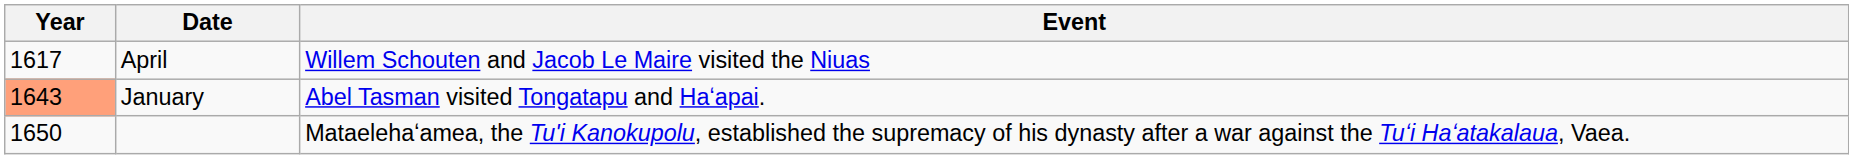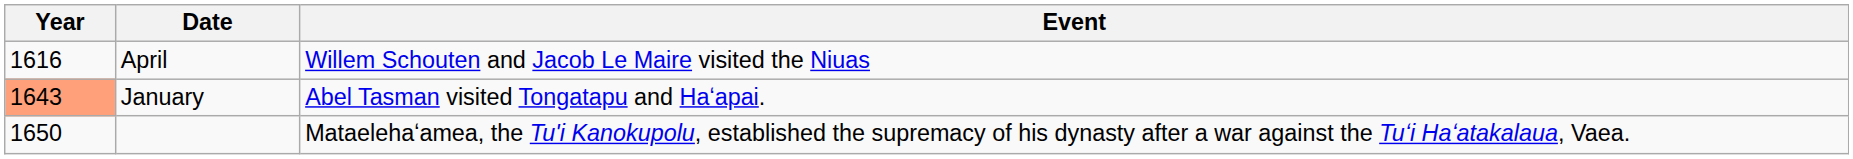 <table class="wikitable" width="100%">
 <tr>
 <th style="width:6%">Year</th>
 <th style="width:10%">Date</th>
 <th>Event</th>
 </tr>
 <tr>
-<td>1617</td>
+<td>1616</td>
 <td>April</td>
 <td><a href='#'>Willem Schouten</a> and <a href='#'>Jacob Le Maire</a> visited the <a href='#'>Niuas</a></td>
 </tr>
 <tr>
 <td style="background: lightsalmon;">1643</td>
 <td>January</td>
 <td><a href='#'>Abel Tasman</a> visited <a href='#'>Tongatapu</a> and <a href='#'>Haʻapai</a>.</td>
 </tr>
 <tr>
 <td>1650</td>
 <td></td>
 <td>Mataelehaʻamea, the <em><a href='#'>Tu'i Kanokupolu</a></em>, established the supremacy of his dynasty after a war against the <em><a href='#'>Tuʻi Haʻatakalaua</a></em>, Vaea.</td>
 </tr>
 </table>
